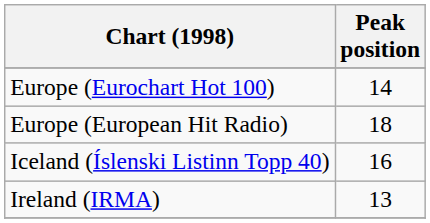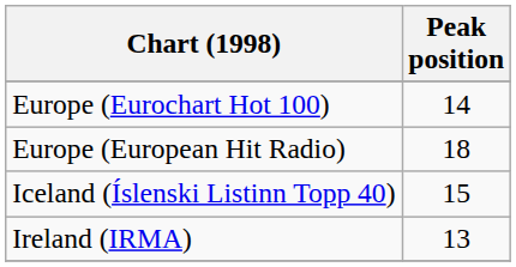 <table class="wikitable sortable">
 <tr>
 <th>Chart (1998)</th>
 <th>Peak<br>position</th>
 </tr>
 <tr>
 </tr>
 <tr>
 </tr>
 <tr>
 <td>Europe (<a href='#'>Eurochart Hot 100</a>)</td>
 <td style="text-align:center;">14</td>
 </tr>
 <tr>
 <td>Europe (European Hit Radio)</td>
 <td style="text-align:center;">18</td>
 </tr>
 <tr>
 <td>Iceland (<a href='#'>Íslenski Listinn Topp 40</a>)</td>
-<td align="center">16</td>
+<td align="center">15</td>
 </tr>
 <tr>
 <td>Ireland (<a href='#'>IRMA</a>)</td>
 <td align="center">13</td>
 </tr>
 <tr>
 </tr>
 <tr>
 </tr>
 <tr>
 </tr>
 <tr>
 </tr>
 </table>
